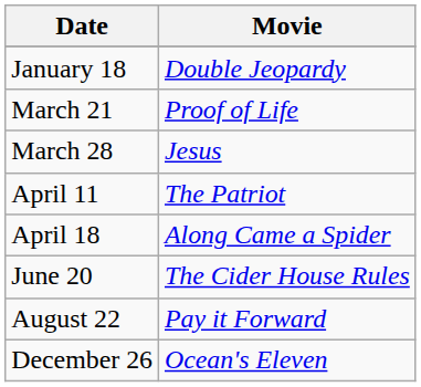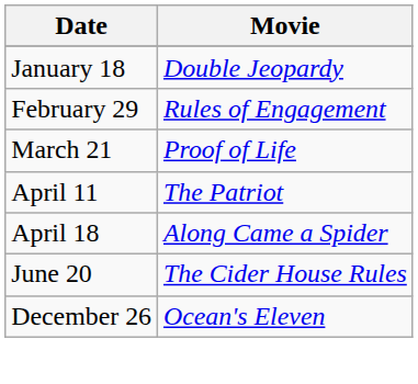 <table class="wikitable plainrowheaders">
 <tr>
 <th scope="col">Date</th>
 <th scope="col">Movie</th>
 </tr>
 <tr>
 </tr>
 <tr>
 <td>January 18</td>
 <td><em><a href='#'>Double Jeopardy</a></em></td>
 </tr>
 <tr>
+<td>February 29</td>
+<td><em><a href='#'>Rules of Engagement</a></em></td>
+</tr>
+<tr>
 <td>March 21</td>
 <td><em><a href='#'>Proof of Life</a></em></td>
-</tr>
-<tr>
-<td>March 28</td>
-<td><em><a href='#'>Jesus</a></em></td>
 </tr>
 <tr>
 <td>April 11</td>
 <td><em><a href='#'>The Patriot</a></em></td>
 </tr>
 <tr>
 <td>April 18</td>
 <td><em><a href='#'>Along Came a Spider</a></em></td>
 </tr>
 <tr>
 <td>June 20</td>
 <td><em><a href='#'>The Cider House Rules</a></em></td>
 </tr>
 <tr>
-<td>August 22</td>
-<td><em><a href='#'>Pay it Forward</a></em></td>
-</tr>
-<tr>
 <td>December 26</td>
 <td><em><a href='#'>Ocean's Eleven</a></em></td>
 </tr>
 </table>
